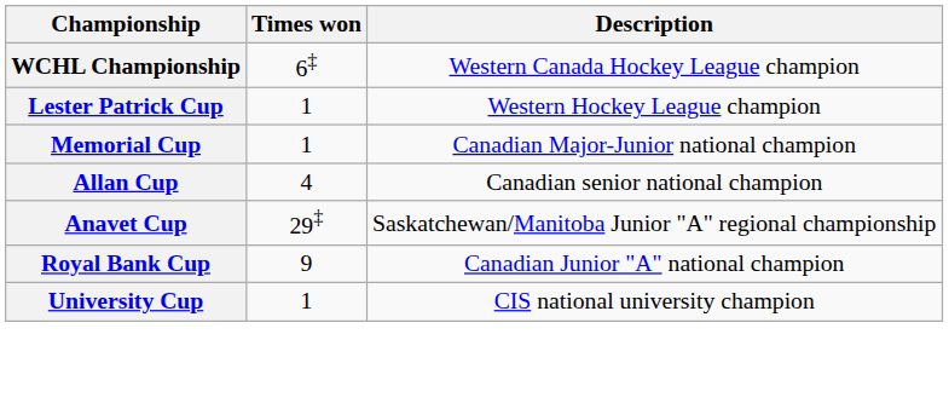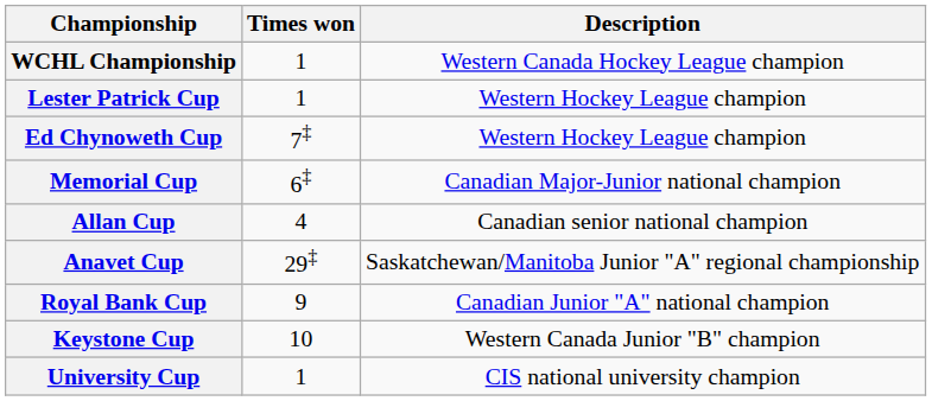 <table class="wikitable sortable plainrowheaders">
 <tr>
 <th scope="col">Championship</th>
 <th scope="col">Times won</th>
 <th scope="col">Description</th>
 </tr>
 <tr align="center">
 <th scope="row"><strong>WCHL Championship</strong></th>
-<td>6<sup>‡</sup></td>
+<td>1</td>
 <td><a href='#'>Western Canada Hockey League</a> champion</td>
 </tr>
 <tr align="center">
 <th scope="row"><strong><a href='#'>Lester Patrick Cup</a></strong></th>
 <td>1</td>
 <td><a href='#'>Western Hockey League</a> champion</td>
 </tr>
 <tr align="center">
+<th scope="row"><strong><a href='#'>Ed Chynoweth Cup</a></strong></th>
+<td>7<sup>‡</sup></td>
+<td><a href='#'>Western Hockey League</a> champion</td>
+</tr>
+<tr align="center">
 <th scope="row"><strong><a href='#'>Memorial Cup</a></strong></th>
-<td>1</td>
+<td>6<sup>‡</sup></td>
 <td><a href='#'>Canadian Major-Junior</a> national champion</td>
 </tr>
 <tr align="center">
 <th scope="row"><strong><a href='#'>Allan Cup</a></strong></th>
 <td>4</td>
 <td>Canadian senior national champion</td>
 </tr>
 <tr align="center">
 <th scope="row"><strong><a href='#'>Anavet Cup</a></strong></th>
 <td>29<sup>‡</sup></td>
 <td>Saskatchewan/<a href='#'>Manitoba</a> Junior "A" regional championship</td>
 </tr>
 <tr align="center">
 <th scope="row"><strong><a href='#'>Royal Bank Cup</a></strong></th>
 <td>9</td>
 <td><a href='#'>Canadian Junior "A"</a> national champion</td>
 </tr>
 <tr align="center">
+<th scope="row"><strong><a href='#'>Keystone Cup</a></strong></th>
+<td>10</td>
+<td>Western Canada Junior "B" champion</td>
+</tr>
+<tr align="center">
 <th scope="row"><strong><a href='#'>University Cup</a></strong></th>
 <td>1</td>
 <td><a href='#'>CIS</a> national university champion</td>
 </tr>
 </table>
